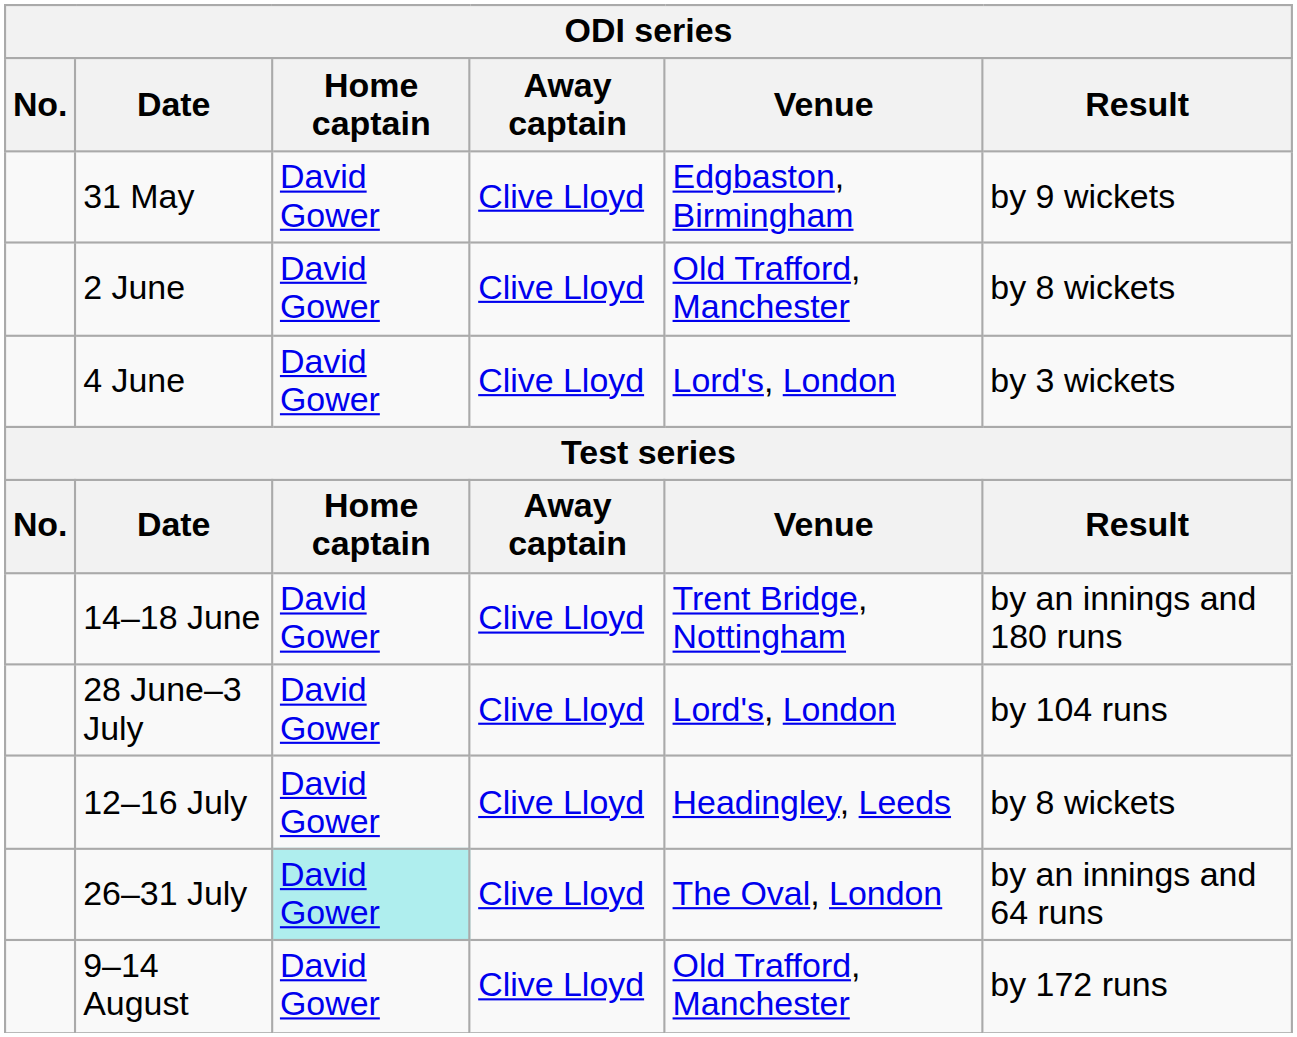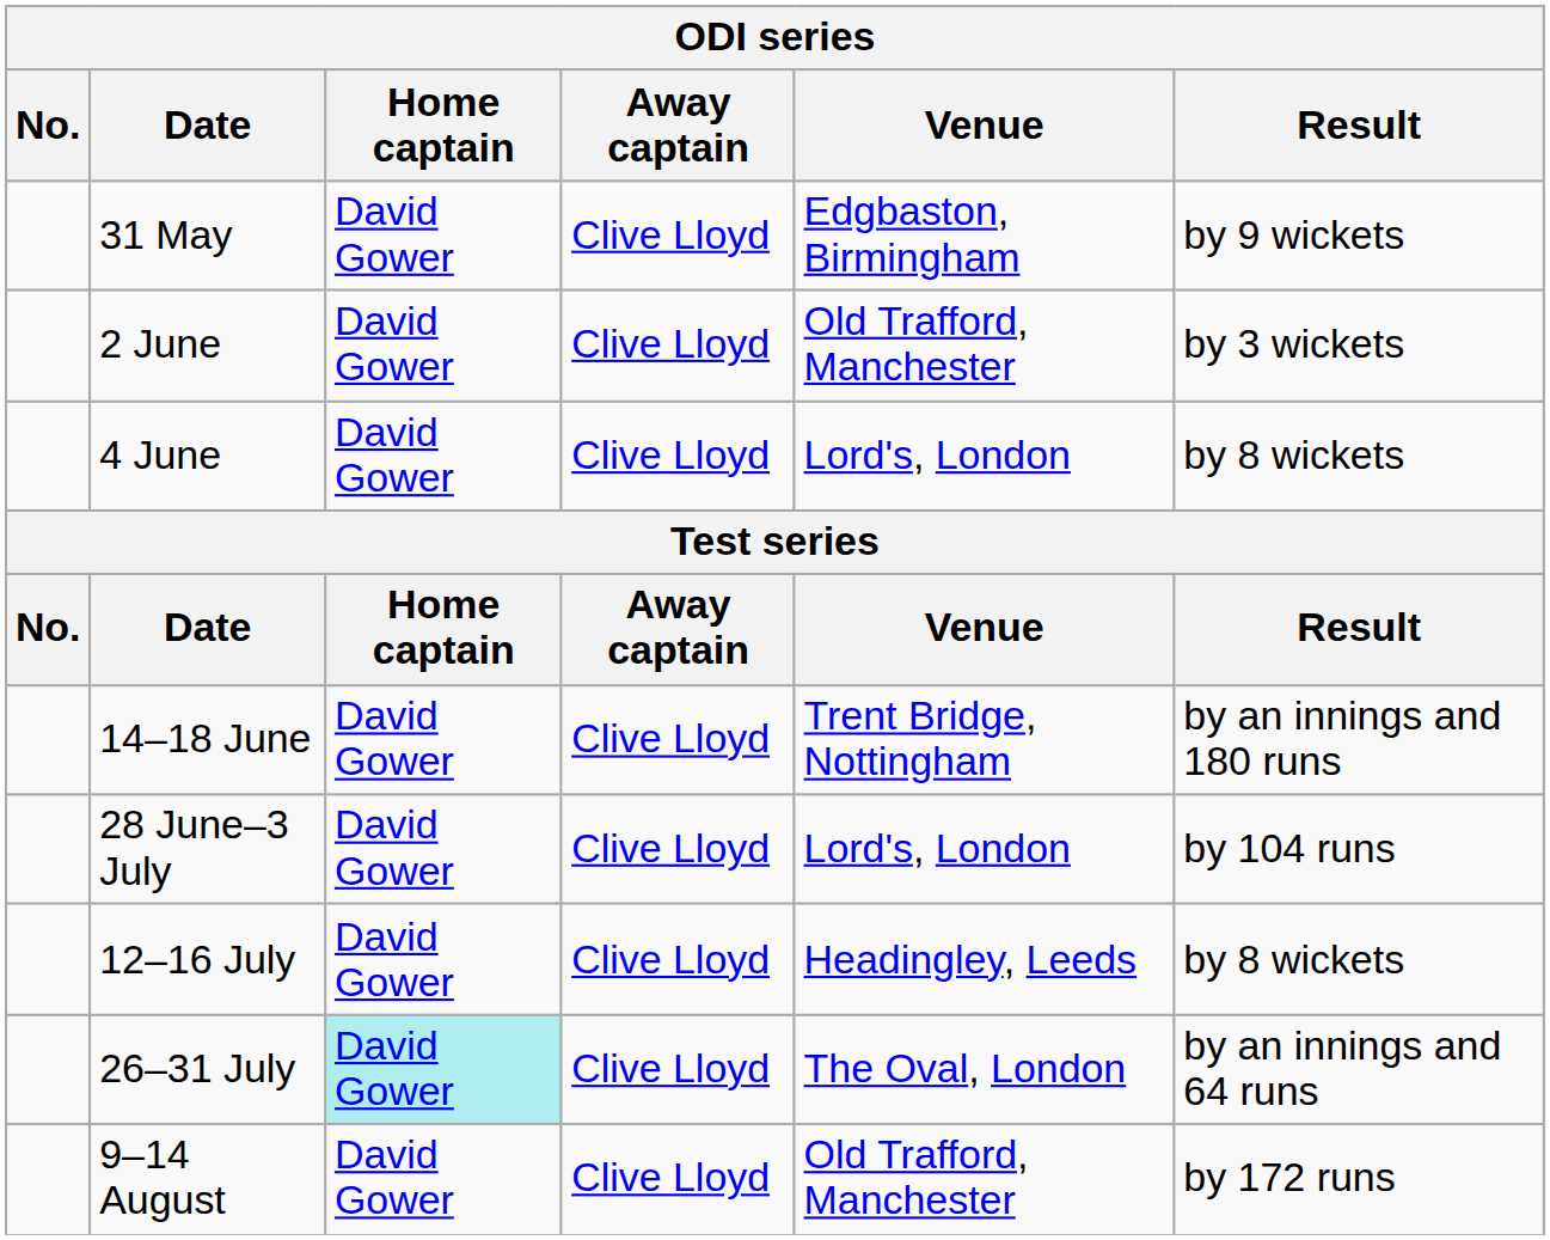 <table class="wikitable">
 <tr>
 <th colspan="9">ODI series</th>
 </tr>
 <tr>
 <th>No.</th>
 <th>Date</th>
 <th>Home captain</th>
 <th>Away captain</th>
 <th>Venue</th>
 <th>Result</th>
 </tr>
 <tr>
 <td></td>
 <td>31 May</td>
 <td><a href='#'>David Gower</a></td>
 <td><a href='#'>Clive Lloyd</a></td>
 <td><a href='#'>Edgbaston</a>, <a href='#'>Birmingham</a></td>
 <td> by 9 wickets</td>
 </tr>
 <tr>
 <td></td>
 <td>2 June</td>
 <td><a href='#'>David Gower</a></td>
 <td><a href='#'>Clive Lloyd</a></td>
 <td><a href='#'>Old Trafford</a>, <a href='#'>Manchester</a></td>
-<td> by 8 wickets</td>
+<td> by 3 wickets</td>
 </tr>
 <tr>
 <td></td>
 <td>4 June</td>
 <td><a href='#'>David Gower</a></td>
 <td><a href='#'>Clive Lloyd</a></td>
 <td><a href='#'>Lord's</a>, <a href='#'>London</a></td>
-<td> by 3 wickets</td>
+<td> by 8 wickets</td>
 </tr>
 <tr>
 <th colspan="9">Test series</th>
 </tr>
 <tr>
 <th>No.</th>
 <th>Date</th>
 <th>Home captain</th>
 <th>Away captain</th>
 <th>Venue</th>
 <th>Result</th>
 </tr>
 <tr>
 <td></td>
 <td>14–18 June</td>
 <td><a href='#'>David Gower</a></td>
 <td><a href='#'>Clive Lloyd</a></td>
 <td><a href='#'>Trent Bridge</a>, <a href='#'>Nottingham</a></td>
 <td> by an innings and 180 runs</td>
 </tr>
 <tr>
 <td></td>
 <td>28 June–3 July</td>
 <td><a href='#'>David Gower</a></td>
 <td><a href='#'>Clive Lloyd</a></td>
 <td><a href='#'>Lord's</a>, <a href='#'>London</a></td>
 <td> by 104 runs</td>
 </tr>
 <tr>
 <td></td>
 <td>12–16 July</td>
 <td><a href='#'>David Gower</a></td>
 <td><a href='#'>Clive Lloyd</a></td>
 <td><a href='#'>Headingley</a>, <a href='#'>Leeds</a></td>
 <td> by 8 wickets</td>
 </tr>
 <tr>
 <td></td>
 <td>26–31 July</td>
 <td style="background: paleturquoise;"><a href='#'>David Gower</a></td>
 <td><a href='#'>Clive Lloyd</a></td>
 <td><a href='#'>The Oval</a>, <a href='#'>London</a></td>
 <td> by an innings and 64 runs</td>
 </tr>
 <tr>
 <td></td>
 <td>9–14 August</td>
 <td><a href='#'>David Gower</a></td>
 <td><a href='#'>Clive Lloyd</a></td>
 <td><a href='#'>Old Trafford</a>, <a href='#'>Manchester</a></td>
 <td> by 172 runs</td>
 </tr>
 </table>
